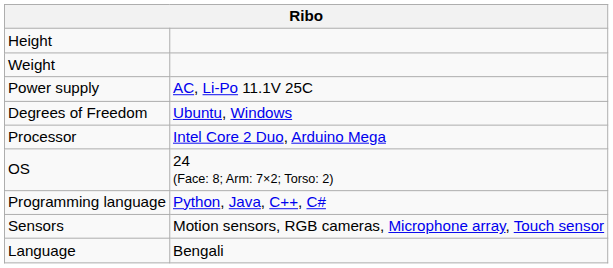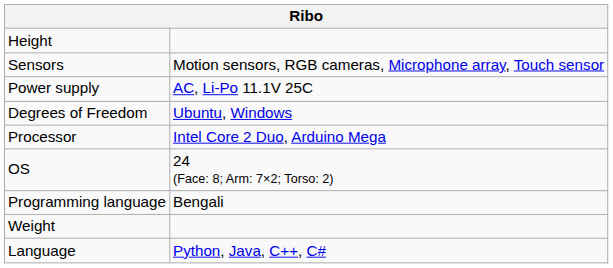 <table class="wikitable">
 <tr>
 <th colspan="2">Ribo</th>
 </tr>
 <tr>
 <td>Height</td>
 <td></td>
 </tr>
 <tr>
-<td>Weight</td>
-<td></td>
+<td>Sensors</td>
+<td>Motion sensors, RGB cameras, <a href='#'>Microphone array</a>, <a href='#'>Touch sensor</a></td>
 </tr>
 <tr>
 <td>Power supply</td>
 <td><a href='#'>AC</a>, <a href='#'>Li-Po</a> 11.1V 25C</td>
 </tr>
 <tr>
 <td>Degrees of Freedom</td>
 <td><a href='#'>Ubuntu</a>, <a href='#'>Windows</a></td>
 </tr>
 <tr>
 <td>Processor</td>
 <td><a href='#'>Intel Core 2 Duo</a>, <a href='#'>Arduino Mega</a></td>
 </tr>
 <tr>
 <td>OS</td>
 <td>24<br><small>(Face: 8; Arm: 7×2; Torso: 2)</small></td>
 </tr>
 <tr>
 <td>Programming language</td>
-<td><a href='#'>Python</a>, <a href='#'>Java</a>, <a href='#'>C++</a>, <a href='#'>C#</a></td>
+<td>Bengali</td>
 </tr>
 <tr>
-<td>Sensors</td>
-<td>Motion sensors, RGB cameras, <a href='#'>Microphone array</a>, <a href='#'>Touch sensor</a></td>
+<td>Weight</td>
+<td></td>
 </tr>
 <tr>
 <td>Language</td>
-<td>Bengali</td>
+<td><a href='#'>Python</a>, <a href='#'>Java</a>, <a href='#'>C++</a>, <a href='#'>C#</a></td>
 </tr>
 </table>
